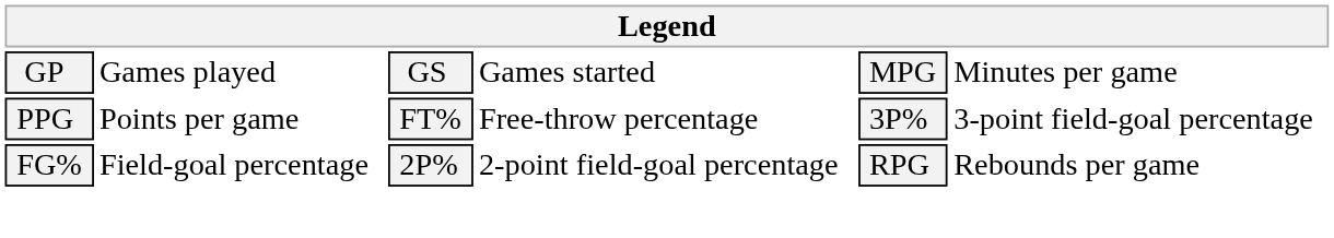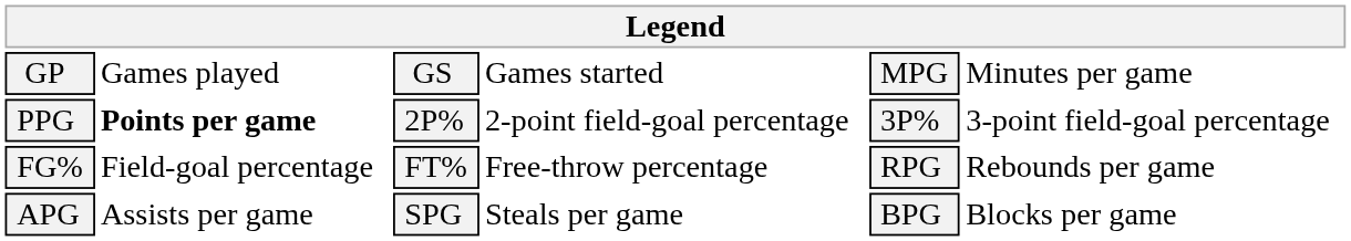 <table class="toccolours" style="font-size: 90 %; white-space: nowrap;">
 <tr>
 <th colspan="6" style="background-color: #F2F2F2; border: 1px solid #AAAAAA;">Legend</th>
 </tr>
 <tr>
 <td style="background-color: #F2F2F2; border: 1px solid black;">  GP</td>
 <td>Games played</td>
 <td style="background-color: #F2F2F2; border: 1px solid black">  GS </td>
 <td>Games started</td>
 <td style="background-color: #F2F2F2; border: 1px solid black"> MPG </td>
 <td>Minutes per game</td>
 </tr>
 <tr>
 <td style="background-color: #F2F2F2; border: 1px solid black"> PPG </td>
-<td>Points per game</td>
-<td style="background-color: #F2F2F2; border: 1px solid black"> FT% </td>
-<td>Free-throw percentage</td>
+<td><strong>Points per game</strong></td>
+<td style="background-color: #F2F2F2; border: 1px solid black"> 2P% </td>
+<td style="padding-right: 8px">2-point field-goal percentage</td>
 <td style="background-color: #F2F2F2; border: 1px solid black"> 3P% </td>
 <td style="padding-right: 8px">3-point field-goal percentage</td>
 </tr>
 <tr>
 <td style="background-color: #F2F2F2; border: 1px solid black;"> FG% </td>
 <td style="padding-right: 8px">Field-goal percentage</td>
-<td style="background-color: #F2F2F2; border: 1px solid black"> 2P% </td>
-<td style="padding-right: 8px">2-point field-goal percentage</td>
+<td style="background-color: #F2F2F2; border: 1px solid black"> FT% </td>
+<td>Free-throw percentage</td>
 <td style="background-color: #F2F2F2; border: 1px solid black;"> RPG </td>
 <td>Rebounds per game</td>
 </tr>
+<tr>
+<td style="background-color: #F2F2F2; border: 1px solid black"> APG </td>
+<td>Assists per game</td>
+<td style="background-color: #F2F2F2; border: 1px solid black"> SPG </td>
+<td>Steals per game</td>
+<td style="background-color: #F2F2F2; border: 1px solid black;"> BPG </td>
+<td>Blocks per game</td>
+</tr>
 </table>
